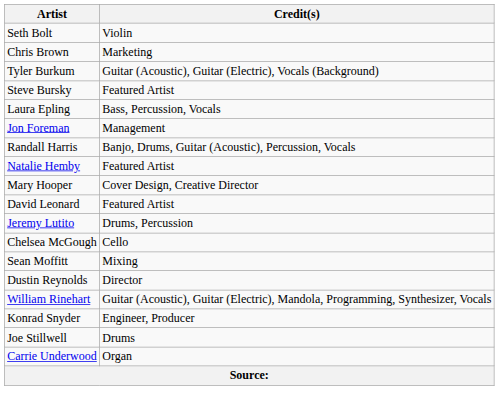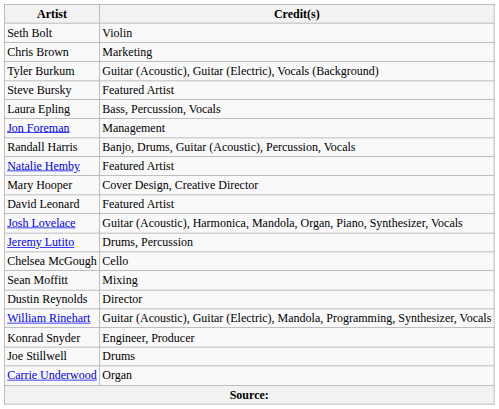 <table class="wikitable">
 <tr>
 <th>Artist</th>
 <th>Credit(s)</th>
 </tr>
 <tr>
 <td>Seth Bolt</td>
 <td>Violin</td>
 </tr>
 <tr>
 <td>Chris Brown</td>
 <td>Marketing</td>
 </tr>
 <tr>
 <td>Tyler Burkum</td>
 <td>Guitar (Acoustic), Guitar (Electric), Vocals (Background)</td>
 </tr>
 <tr>
 <td>Steve Bursky</td>
 <td>Featured Artist</td>
 </tr>
 <tr>
 <td>Laura Epling</td>
 <td>Bass, Percussion, Vocals</td>
 </tr>
 <tr>
 <td><a href='#'>Jon Foreman</a></td>
 <td>Management</td>
 </tr>
 <tr>
 <td>Randall Harris</td>
 <td>Banjo, Drums, Guitar (Acoustic), Percussion, Vocals</td>
 </tr>
 <tr>
 <td><a href='#'>Natalie Hemby</a></td>
 <td>Featured Artist</td>
 </tr>
 <tr>
 <td>Mary Hooper</td>
 <td>Cover Design, Creative Director</td>
 </tr>
 <tr>
 <td>David Leonard</td>
 <td>Featured Artist</td>
 </tr>
 <tr>
+<td><a href='#'>Josh Lovelace</a></td>
+<td>Guitar (Acoustic), Harmonica, Mandola, Organ, Piano, Synthesizer, Vocals</td>
+</tr>
+<tr>
 <td><a href='#'>Jeremy Lutito</a></td>
 <td>Drums, Percussion</td>
 </tr>
 <tr>
 <td>Chelsea McGough</td>
 <td>Cello</td>
 </tr>
 <tr>
 <td>Sean Moffitt</td>
 <td>Mixing</td>
 </tr>
 <tr>
 <td>Dustin Reynolds</td>
 <td>Director</td>
 </tr>
 <tr>
 <td><a href='#'>William Rinehart</a></td>
 <td>Guitar (Acoustic), Guitar (Electric), Mandola, Programming, Synthesizer, Vocals</td>
 </tr>
 <tr>
 <td>Konrad Snyder</td>
 <td>Engineer, Producer</td>
 </tr>
 <tr>
 <td>Joe Stillwell</td>
 <td>Drums</td>
 </tr>
 <tr>
 <td><a href='#'>Carrie Underwood</a></td>
 <td>Organ</td>
 </tr>
 <tr>
 <th colspan="2">Source:</th>
 </tr>
 </table>
